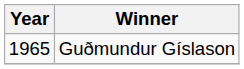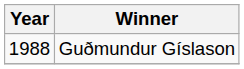 <table class="wikitable">
 <tr>
 <th>Year</th>
 <th>Winner</th>
 </tr>
 <tr>
-<td>1965</td>
+<td>1988</td>
 <td> Guðmundur Gíslason</td>
 </tr>
 <tr>
 </tr>
 </table>
